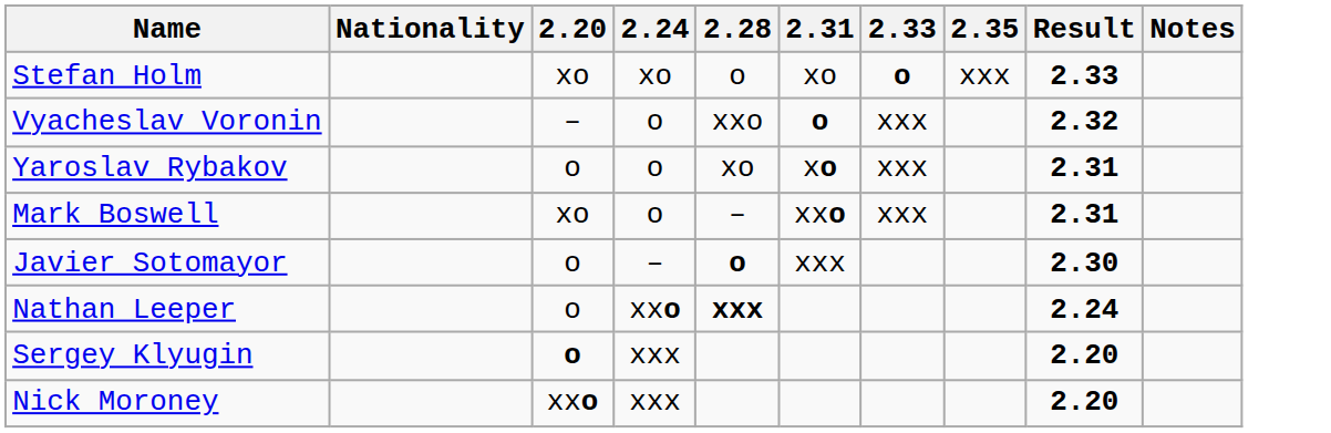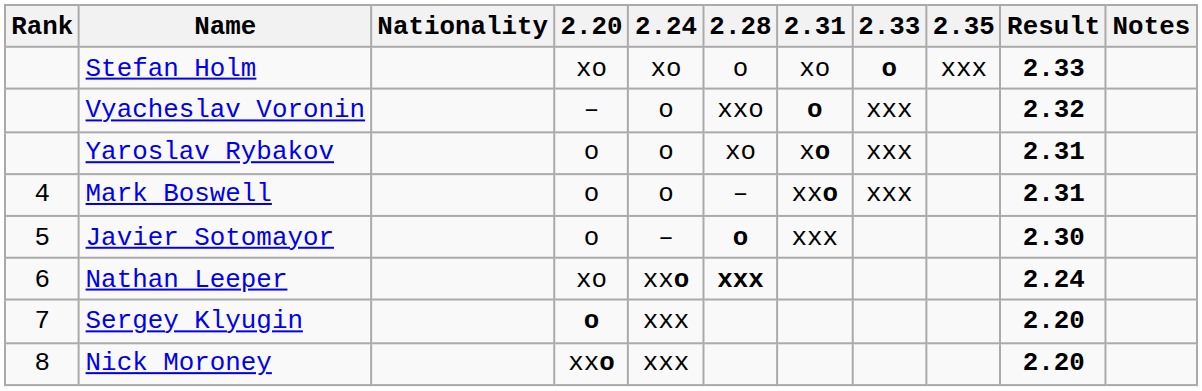 <table class="wikitable sortable" style="text-align:center">
 <tr>
+<th>Rank</th>
 <th>Name</th>
 <th>Nationality</th>
 <th>2.20</th>
 <th>2.24</th>
 <th>2.28</th>
 <th>2.31</th>
 <th>2.33</th>
 <th>2.35</th>
 <th>Result</th>
 <th>Notes</th>
 </tr>
 <tr>
+<td></td>
 <td align=left><a href='#'>Stefan Holm</a></td>
 <td align=left></td>
 <td>xo</td>
 <td>xo</td>
 <td>o</td>
 <td>xo</td>
 <td><strong>o</strong></td>
 <td>xxx</td>
 <td><strong>2.33</strong></td>
 <td></td>
 </tr>
 <tr>
+<td></td>
 <td align=left><a href='#'>Vyacheslav Voronin</a></td>
 <td align=left></td>
 <td>–</td>
 <td>o</td>
 <td>xxo</td>
 <td><strong>o</strong></td>
 <td>xxx</td>
 <td></td>
 <td><strong>2.32</strong></td>
 <td></td>
 </tr>
 <tr>
+<td></td>
 <td align=left><a href='#'>Yaroslav Rybakov</a></td>
 <td align=left></td>
 <td>o</td>
 <td>o</td>
 <td>xo</td>
 <td>x<strong>o</strong></td>
 <td>xxx</td>
 <td></td>
 <td><strong>2.31</strong></td>
 <td></td>
 </tr>
 <tr>
+<td>4</td>
 <td align=left><a href='#'>Mark Boswell</a></td>
 <td align=left></td>
-<td>xo</td>
+<td>o</td>
 <td>o</td>
 <td>–</td>
 <td>xx<strong>o</strong></td>
 <td>xxx</td>
 <td></td>
 <td><strong>2.31</strong></td>
 <td></td>
 </tr>
 <tr>
+<td>5</td>
 <td align=left><a href='#'>Javier Sotomayor</a></td>
 <td align=left></td>
 <td>o</td>
 <td>–</td>
 <td><strong>o</strong></td>
 <td>xxx</td>
 <td></td>
 <td></td>
 <td><strong>2.30</strong></td>
 <td></td>
 </tr>
 <tr>
+<td>6</td>
 <td align=left><a href='#'>Nathan Leeper</a></td>
 <td align=left></td>
-<td>o</td>
+<td>xo</td>
 <td>xx<strong>o</strong></td>
 <td><strong>xxx</strong></td>
 <td></td>
 <td></td>
 <td></td>
 <td><strong>2.24</strong></td>
 <td></td>
 </tr>
 <tr>
+<td>7</td>
 <td align=left><a href='#'>Sergey Klyugin</a></td>
 <td align=left></td>
 <td><strong>o</strong></td>
 <td>xxx</td>
 <td></td>
 <td></td>
 <td></td>
 <td></td>
 <td><strong>2.20</strong></td>
 <td></td>
 </tr>
 <tr>
+<td>8</td>
 <td align=left><a href='#'>Nick Moroney</a></td>
 <td align=left></td>
 <td>xx<strong>o</strong></td>
 <td>xxx</td>
 <td></td>
 <td></td>
 <td></td>
 <td></td>
 <td><strong>2.20</strong></td>
 <td></td>
 </tr>
 </table>
